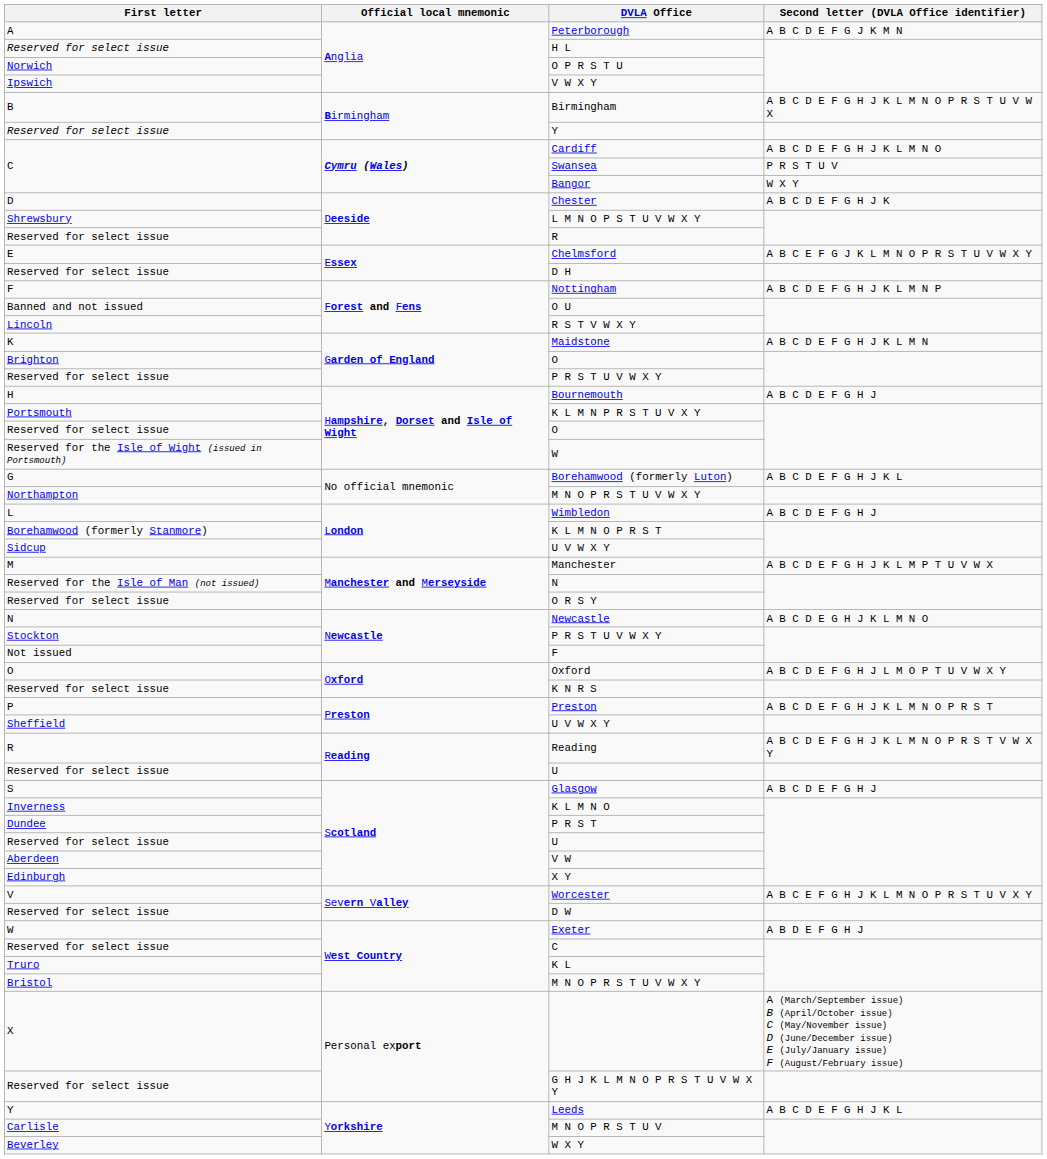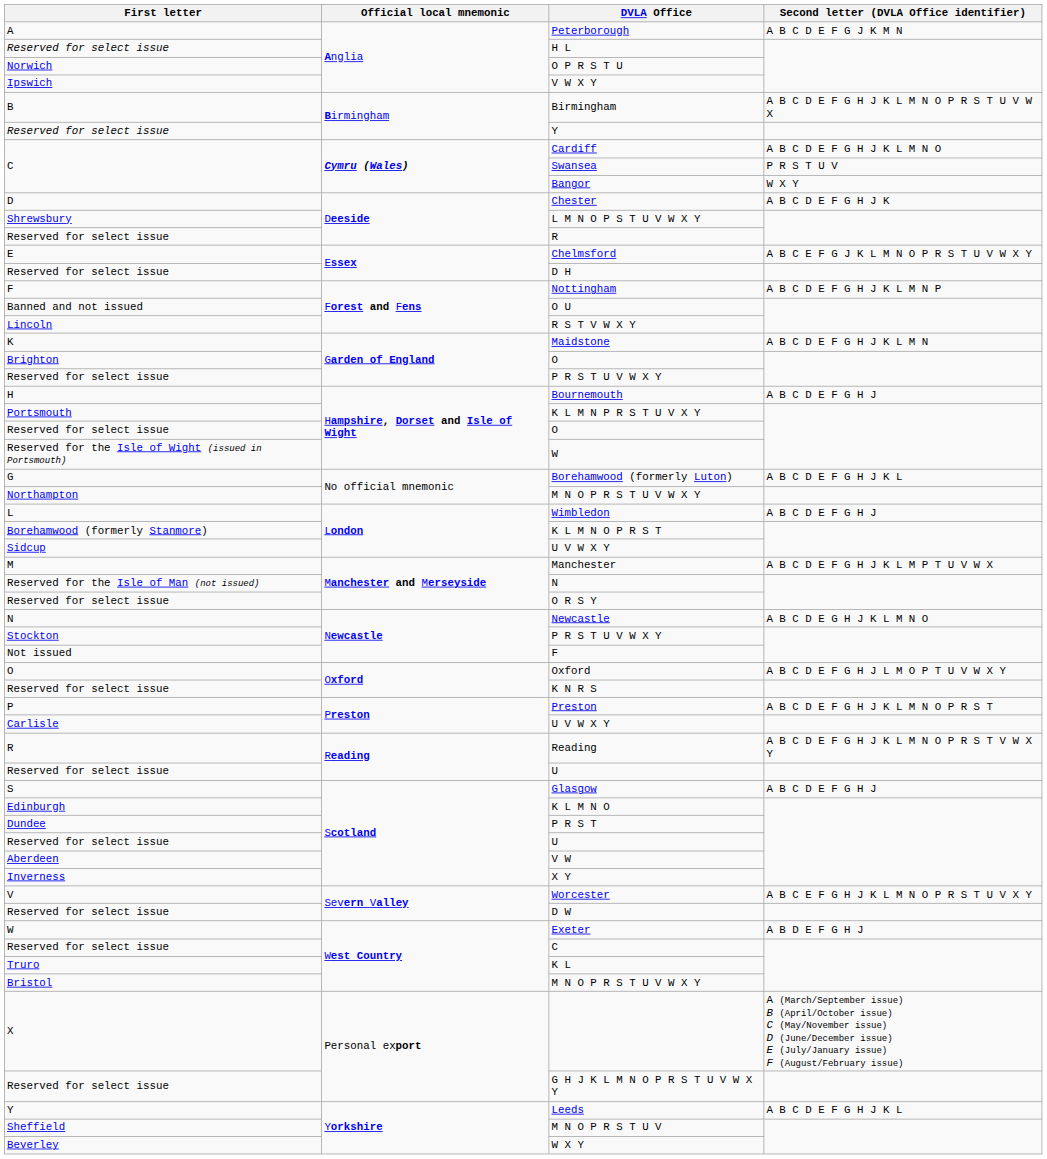 <table class="wikitable">
 <tr>
 <th>First letter</th>
 <th>Official local mnemonic</th>
 <th><a href='#'>DVLA</a> Office</th>
 <th>Second letter (DVLA Office identifier)</th>
 </tr>
 <tr>
 <td>A</td>
 <td rowspan=4><a href='#'><strong>A</strong>nglia</a></td>
 <td><a href='#'>Peterborough</a></td>
 <td>A B C D E F G J K M N</td>
 </tr>
 <tr>
 <td><em>Reserved for select issue</em></td>
 <td>H L</td>
 </tr>
 <tr>
 <td><a href='#'>Norwich</a></td>
 <td>O P R S T U</td>
 </tr>
 <tr>
 <td><a href='#'>Ipswich</a></td>
 <td>V W X Y</td>
 </tr>
 <tr>
 <td>B</td>
 <td rowspan=2><a href='#'><strong>B</strong>irmingham</a></td>
 <td>Birmingham</td>
 <td>A B C D E F G H J K L M N O P R S T U V W X</td>
 </tr>
 <tr>
 <td><em>Reserved for select issue</em></td>
 <td>Y</td>
 </tr>
 <tr>
 <td rowspan="3" >C</td>
 <td rowspan="3"><a href='#'><strong><em>C<strong>ymru<em></a> (<a href='#'>Wales</a>)</td>
 <td><a href='#'>Cardiff</a></td>
 <td>A B C D E F G H J K L M N O</td>
 </tr>
 <tr>
 <td><a href='#'>Swansea</a></td>
 <td>P R S T U V</td>
 </tr>
 <tr>
 <td><a href='#'>Bangor</a></td>
 <td>W X Y</td>
 </tr>
 <tr>
 <td>D</td>
 <td rowspan=3><a href='#'></strong>D<strong>eeside</a></td>
 <td><a href='#'>Chester</a></td>
 <td>A B C D E F G H J K</td>
 </tr>
 <tr>
 <td><a href='#'>Shrewsbury</a></td>
 <td>L M N O P S T U V W X Y</td>
 </tr>
 <tr>
 <td></em>Reserved for select issue<em></td>
 <td>R</td>
 </tr>
 <tr>
 <td>E</td>
 <td rowspan=2><a href='#'></strong>E<strong>ssex</a></td>
 <td><a href='#'>Chelmsford</a></td>
 <td>A B C E F G J K L M N O P R S T U V W X Y</td>
 </tr>
 <tr>
 <td></em>Reserved for select issue<em></td>
 <td>D H</td>
 </tr>
 <tr>
 <td>F</td>
 <td rowspan=3><a href='#'></strong>F<strong>orest</a> and <a href='#'></strong>F<strong>ens</a></td>
 <td><a href='#'>Nottingham</a></td>
 <td>A B C D E F G H J K L M N P</td>
 </tr>
 <tr>
 <td></em>Banned and not issued<em></td>
 <td>O U</td>
 </tr>
 <tr>
 <td><a href='#'>Lincoln</a></td>
 <td>R S T V W X Y</td>
 </tr>
 <tr>
 <td>K</td>
 <td rowspan=3><a href='#'></strong>G<strong>arden of England</a></td>
 <td><a href='#'>Maidstone</a></td>
 <td>A B C D E F G H J K L M N</td>
 </tr>
 <tr>
 <td><a href='#'>Brighton</a></td>
 <td>O</td>
 </tr>
 <tr>
 <td></em>Reserved for select issue<em></td>
 <td>P R S T U V W X Y</td>
 </tr>
 <tr>
 <td>H</td>
 <td rowspan=4><a href='#'></strong>H<strong>ampshire</a>, <a href='#'>Dorset</a> and <a href='#'>Isle of Wight</a></td>
 <td><a href='#'>Bournemouth</a></td>
 <td>A B C D E F G H J</td>
 </tr>
 <tr>
 <td><a href='#'>Portsmouth</a></td>
 <td>K L M N P R S T U V X Y</td>
 </tr>
 <tr>
 <td></em>Reserved for select issue<em></td>
 <td>O</td>
 </tr>
 <tr>
 <td></em>Reserved for the <a href='#'>Isle of Wight</a><em> <small>(issued in Portsmouth)</small></td>
 <td>W</td>
 </tr>
 <tr>
 <td>G</td>
 <td rowspan=2>No official mnemonic</td>
 <td><a href='#'>Borehamwood</a> (formerly <a href='#'>Luton</a>)</td>
 <td>A B C D E F G H J K L</td>
 </tr>
 <tr>
 <td><a href='#'>Northampton</a></td>
 <td>M N O P R S T U V W X Y</td>
 </tr>
 <tr>
 <td>L</td>
 <td rowspan=3><a href='#'></strong>L<strong>ondon</a></td>
 <td><a href='#'>Wimbledon</a></td>
 <td>A B C D E F G H J</td>
 </tr>
 <tr>
 <td><a href='#'>Borehamwood</a> (formerly <a href='#'>Stanmore</a>)</td>
 <td>K L M N O P R S T</td>
 </tr>
 <tr>
 <td><a href='#'>Sidcup</a></td>
 <td>U V W X Y</td>
 </tr>
 <tr>
 <td>M</td>
 <td rowspan=3><a href='#'></strong>M<strong>anchester</a> and <a href='#'></strong>M<strong>erseyside</a></td>
 <td>Manchester</td>
 <td>A B C D E F G H J K L M P T U V W X</td>
 </tr>
 <tr>
 <td></em>Reserved for the <a href='#'>Isle of Man</a><em> <small>(not issued)</small></td>
 <td>N</td>
 </tr>
 <tr>
 <td></em>Reserved for select issue<em></td>
 <td>O R S Y</td>
 </tr>
 <tr>
 <td>N</td>
 <td rowspan=3><a href='#'></strong>N<strong>ewcastle</a></td>
 <td><a href='#'>Newcastle</a></td>
 <td>A B C D E G H J K L M N O</td>
 </tr>
 <tr>
 <td><a href='#'>Stockton</a></td>
 <td>P R S T U V W X Y</td>
 </tr>
 <tr>
 <td></em>Not issued<em></td>
 <td>F</td>
 </tr>
 <tr>
 <td>O</td>
 <td rowspan=2><a href='#'></strong>O<strong>xford</a></td>
 <td>Oxford</td>
 <td>A B C D E F G H J L M O P T U V W X Y</td>
 </tr>
 <tr>
 <td></em>Reserved for select issue<em></td>
 <td>K N R S</td>
 </tr>
 <tr>
 <td>P</td>
 <td rowspan=2><a href='#'></strong>P<strong>reston</a> </td>
 <td><a href='#'>Preston</a></td>
 <td>A B C D E F G H J K L M N O P R S T</td>
 </tr>
 <tr>
-<td><a href='#'>Sheffield</a></td>
+<td><a href='#'>Carlisle</a></td>
 <td>U V W X Y</td>
 </tr>
 <tr>
 <td>R</td>
 <td rowspan=2><a href='#'></strong>R<strong>eading</a></td>
 <td>Reading</td>
 <td>A B C D E F G H J K L M N O P R S T V W X Y</td>
 </tr>
 <tr>
 <td></em>Reserved for select issue<em></td>
 <td>U</td>
 </tr>
 <tr>
 <td>S</td>
 <td rowspan=6><a href='#'></strong>S<strong>cotland</a></td>
 <td><a href='#'>Glasgow</a></td>
 <td>A B C D E F G H J</td>
 </tr>
 <tr>
-<td><a href='#'>Inverness</a></td>
+<td><a href='#'>Edinburgh</a></td>
 <td>K L M N O</td>
 </tr>
 <tr>
 <td><a href='#'>Dundee</a></td>
 <td>P R S T</td>
 </tr>
 <tr>
 <td></em>Reserved for select issue<em></td>
 <td>U</td>
 </tr>
 <tr>
 <td><a href='#'>Aberdeen</a></td>
 <td>V W</td>
 </tr>
 <tr>
-<td><a href='#'>Edinburgh</a></td>
+<td><a href='#'>Inverness</a></td>
 <td>X Y</td>
 </tr>
 <tr>
 <td>V</td>
 <td rowspan=2><a href='#'>Se</strong>v<strong>ern </strong>V<strong>alley</a></td>
 <td><a href='#'>Worcester</a></td>
 <td>A B C E F G H J K L M N O P R S T U V X Y</td>
 </tr>
 <tr>
 <td></em>Reserved for select issue<em></td>
 <td>D W</td>
 </tr>
 <tr>
 <td class="table-rh" >W</td>
 <td rowspan="4"><a href='#'></strong>W<strong>est Country</a></td>
 <td><a href='#'>Exeter</a></td>
 <td>A B D E F G H J</td>
 </tr>
 <tr>
 <td></em>Reserved for select issue<em></td>
 <td>C</td>
 </tr>
 <tr>
 <td><a href='#'>Truro</a></td>
 <td>K L</td>
 </tr>
 <tr>
 <td><a href='#'>Bristol</a></td>
 <td>M N O P R S T U V W X Y</td>
 </tr>
 <tr>
 <td>X</td>
 <td rowspan=2>Personal e</strong>x<strong>port</td>
 <td></td>
 <td>A <small></em>(March/September issue)<em></small> <br> B <small></em>(April/October issue)<em></small> <br> C <small></em>(May/November issue)<em></small> <br> D <small></em>(June/December issue)<em></small> <br> E <small></em>(July/January issue)<em></small> <br> F <small></em>(August/February issue)<em></small></td>
 </tr>
 <tr>
 <td></em>Reserved for select issue<em></td>
 <td>G H J K L M N O P R S T U V W X Y</td>
 </tr>
 <tr>
 <td>Y</td>
 <td rowspan=3><a href='#'></strong>Y<strong>orkshire</a></td>
 <td><a href='#'>Leeds</a></td>
 <td>A B C D E F G H J K L</td>
 </tr>
 <tr>
-<td><a href='#'>Carlisle</a></td>
+<td><a href='#'>Sheffield</a></td>
 <td>M N O P R S T U V</td>
 </tr>
 <tr>
 <td><a href='#'>Beverley</a></td>
 <td>W X Y</td>
 </tr>
 </table>
